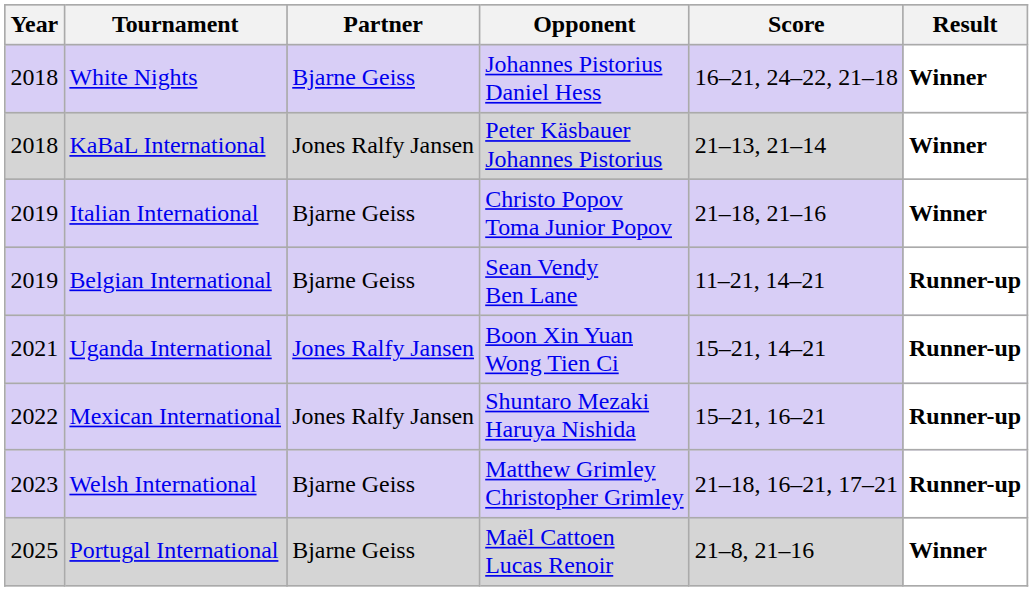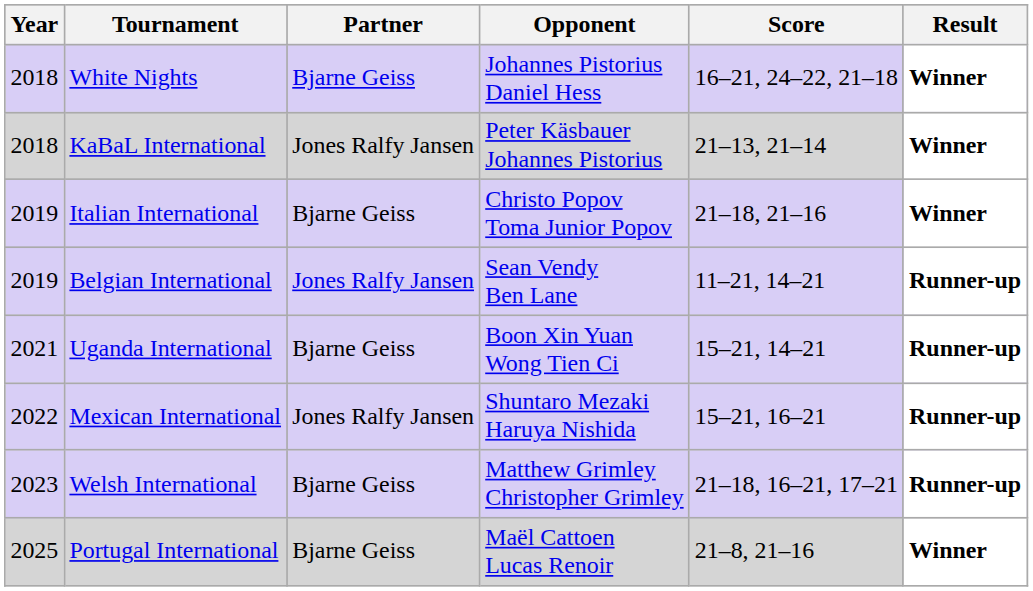 <table class="sortable wikitable" style="font-size: 90%;">
 <tr>
 <th>Year</th>
 <th>Tournament</th>
 <th>Partner</th>
 <th>Opponent</th>
 <th>Score</th>
 <th>Result</th>
 </tr>
 <tr style="background:#D8CEF6">
 <td align="center">2018</td>
 <td align="left"><a href='#'>White Nights</a></td>
 <td align="left"> <a href='#'>Bjarne Geiss</a></td>
 <td align="left"> <a href='#'>Johannes Pistorius</a><br> <a href='#'>Daniel Hess</a></td>
 <td align="left">16–21, 24–22, 21–18</td>
 <td style="text-align:left; background:white"> <strong>Winner</strong></td>
 </tr>
 <tr style="background:#D5D5D5">
 <td align="center">2018</td>
 <td align="left"><a href='#'>KaBaL International</a></td>
 <td align="left"> Jones Ralfy Jansen</td>
 <td align="left"> <a href='#'>Peter Käsbauer</a><br> <a href='#'>Johannes Pistorius</a></td>
 <td align="left">21–13, 21–14</td>
 <td style="text-align:left; background:white"> <strong>Winner</strong></td>
 </tr>
 <tr style="background:#D8CEF6">
 <td align="center">2019</td>
 <td align="left"><a href='#'>Italian International</a></td>
 <td align="left"> Bjarne Geiss</td>
 <td align="left"> <a href='#'>Christo Popov</a><br> <a href='#'>Toma Junior Popov</a></td>
 <td align="left">21–18, 21–16</td>
 <td style="text-align:left; background:white"> <strong>Winner</strong></td>
 </tr>
 <tr style="background:#D8CEF6">
 <td align="center">2019</td>
 <td align="left"><a href='#'>Belgian International</a></td>
-<td align="left"> Bjarne Geiss</td>
+<td align="left"> <a href='#'>Jones Ralfy Jansen</a></td>
 <td align="left"> <a href='#'>Sean Vendy</a> <br>  <a href='#'>Ben Lane</a></td>
 <td align="left">11–21, 14–21</td>
 <td style="text-align:left; background:white"> <strong>Runner-up</strong></td>
 </tr>
 <tr style="background:#D8CEF6">
 <td align="center">2021</td>
 <td align="left"><a href='#'>Uganda International</a></td>
-<td align="left"> <a href='#'>Jones Ralfy Jansen</a></td>
+<td align="left"> Bjarne Geiss</td>
 <td align="left"> <a href='#'>Boon Xin Yuan</a><br> <a href='#'>Wong Tien Ci</a></td>
 <td align="left">15–21, 14–21</td>
 <td style="text-align:left; background:white"> <strong>Runner-up</strong></td>
 </tr>
 <tr style="background:#D8CEF6">
 <td align="center">2022</td>
 <td align="left"><a href='#'>Mexican International</a></td>
 <td align="left"> Jones Ralfy Jansen</td>
 <td align="left"> <a href='#'>Shuntaro Mezaki</a><br> <a href='#'>Haruya Nishida</a></td>
 <td align="left">15–21, 16–21</td>
 <td style="text-align:left; background:white"> <strong>Runner-up</strong></td>
 </tr>
 <tr style="background:#D8CEF6">
 <td align="center">2023</td>
 <td align="left"><a href='#'>Welsh International</a></td>
 <td align="left"> Bjarne Geiss</td>
 <td align="left"> <a href='#'>Matthew Grimley</a><br> <a href='#'>Christopher Grimley</a></td>
 <td align="left">21–18, 16–21, 17–21</td>
 <td style="text-align:left; background:white"> <strong>Runner-up</strong></td>
 </tr>
 <tr style="background:#D5D5D5">
 <td align="center">2025</td>
 <td align="left"><a href='#'>Portugal International</a></td>
 <td align="left"> Bjarne Geiss</td>
 <td align="left"> <a href='#'>Maël Cattoen</a><br> <a href='#'>Lucas Renoir</a></td>
 <td align="left">21–8, 21–16</td>
 <td style="text-align:left; background:white"> <strong>Winner</strong></td>
 </tr>
 </table>
